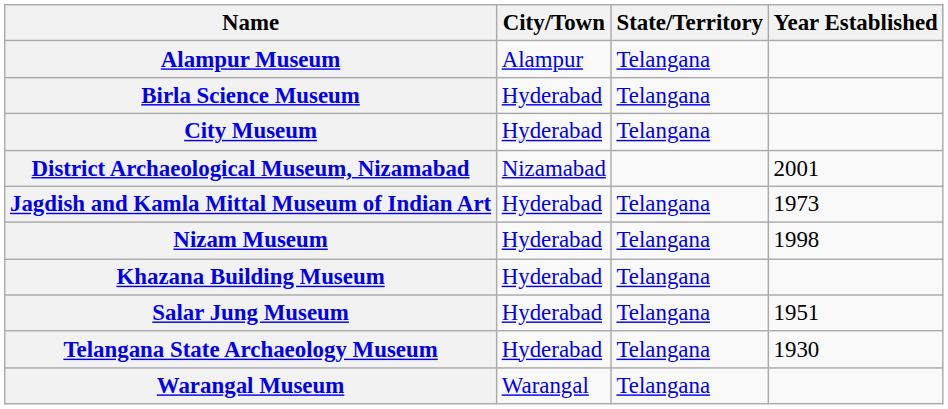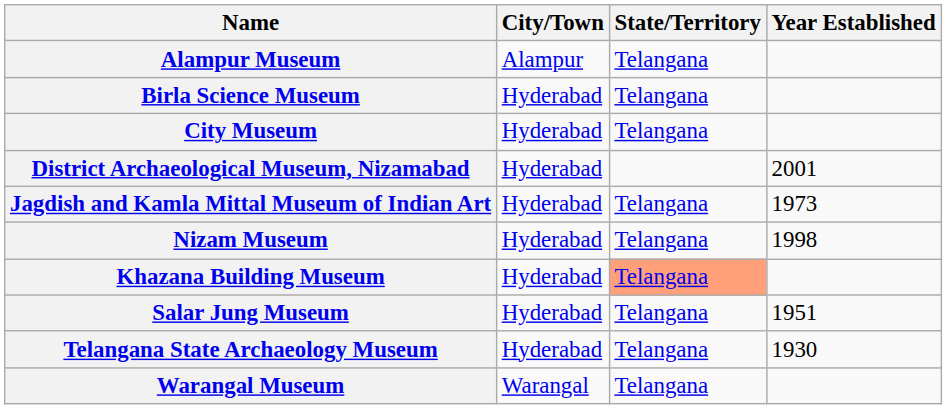 <table class="wikitable sortable">
 <tr>
 <th scope=col>Name</th>
 <th scope=col>City/Town</th>
 <th scope=col>State/Territory</th>
 <th scope=col>Year Established</th>
 </tr>
 <tr>
 <th scope=row><a href='#'>Alampur Museum</a></th>
 <td><a href='#'>Alampur</a></td>
 <td><a href='#'>Telangana</a></td>
 <td></td>
 </tr>
 <tr>
 <th scope=row><a href='#'>Birla Science Museum</a></th>
 <td><a href='#'>Hyderabad</a></td>
 <td><a href='#'>Telangana</a></td>
 <td></td>
 </tr>
 <tr>
 <th scope=row><a href='#'>City Museum</a></th>
 <td><a href='#'>Hyderabad</a></td>
 <td><a href='#'>Telangana</a></td>
 <td></td>
 </tr>
 <tr>
 <th scope=row><a href='#'>District Archaeological Museum, Nizamabad</a></th>
-<td><a href='#'>Nizamabad</a></td>
+<td><a href='#'>Hyderabad</a></td>
 <td></td>
 <td>2001</td>
 </tr>
 <tr>
 <th scope=row><a href='#'>Jagdish and Kamla Mittal Museum of Indian Art</a></th>
 <td><a href='#'>Hyderabad</a></td>
 <td><a href='#'>Telangana</a></td>
 <td>1973</td>
 </tr>
 <tr>
 <th scope=row><a href='#'>Nizam Museum</a></th>
 <td><a href='#'>Hyderabad</a></td>
 <td><a href='#'>Telangana</a></td>
 <td>1998</td>
 </tr>
 <tr>
 <th scope=row><a href='#'>Khazana Building Museum</a></th>
 <td><a href='#'>Hyderabad</a></td>
-<td><a href='#'>Telangana</a></td>
+<td style="background: lightsalmon;"><a href='#'>Telangana</a></td>
 <td></td>
 </tr>
 <tr>
 <th scope=row><a href='#'>Salar Jung Museum</a></th>
 <td><a href='#'>Hyderabad</a></td>
 <td><a href='#'>Telangana</a></td>
 <td>1951</td>
 </tr>
 <tr>
 <th scope=row><a href='#'>Telangana State Archaeology Museum</a></th>
 <td><a href='#'>Hyderabad</a></td>
 <td><a href='#'>Telangana</a></td>
 <td>1930</td>
 </tr>
 <tr>
 <th scope=row><a href='#'>Warangal Museum</a></th>
 <td><a href='#'>Warangal</a></td>
 <td><a href='#'>Telangana</a></td>
 <td></td>
 </tr>
 </table>
